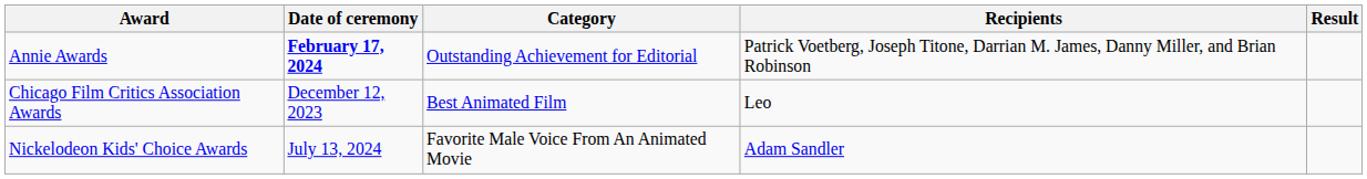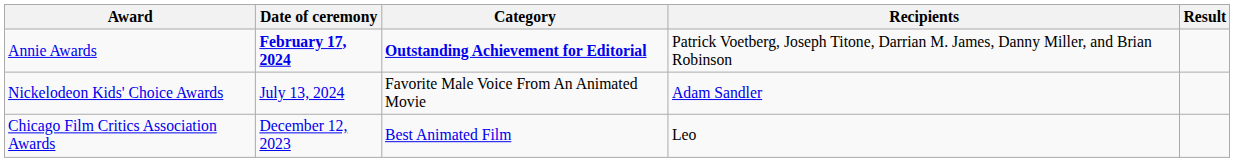 <table class="wikitable sortable plainrowheaders" style="width: 99%;">
 <tr>
 <th scope="col">Award</th>
 <th scope="col">Date of ceremony</th>
 <th scope="col">Category</th>
 <th scope="col">Recipients</th>
 <th scope="col">Result</th>
 </tr>
 <tr>
 <td><a href='#'>Annie Awards</a></td>
 <td><strong><a href='#'>February 17, 2024</a></strong></td>
-<td><a href='#'>Outstanding Achievement for Editorial</a></td>
+<td><strong><a href='#'>Outstanding Achievement for Editorial</a></strong></td>
 <td>Patrick Voetberg, Joseph Titone, Darrian M. James, Danny Miller, and Brian Robinson</td>
+<td></td>
+</tr>
+<tr>
+<td><a href='#'>Nickelodeon Kids' Choice Awards</a></td>
+<td><a href='#'>July 13, 2024</a></td>
+<td>Favorite Male Voice From An Animated Movie</td>
+<td><a href='#'>Adam Sandler</a></td>
 <td></td>
 </tr>
 <tr>
 <td><a href='#'>Chicago Film Critics Association Awards</a></td>
 <td><a href='#'>December 12, 2023</a></td>
 <td><a href='#'>Best Animated Film</a></td>
 <td>Leo</td>
 <td></td>
 </tr>
-<tr>
-<td><a href='#'>Nickelodeon Kids' Choice Awards</a></td>
-<td><a href='#'>July 13, 2024</a></td>
-<td>Favorite Male Voice From An Animated Movie</td>
-<td><a href='#'>Adam Sandler</a></td>
-<td></td>
-</tr>
 </table>
